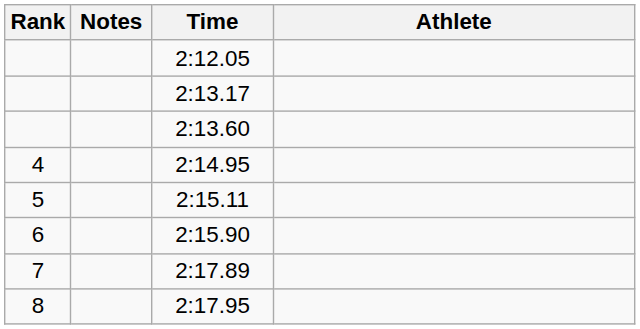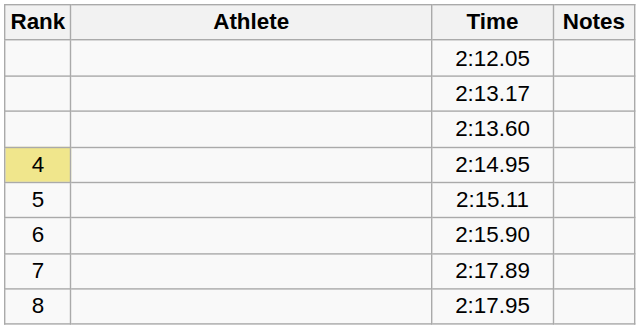 <table class="wikitable" style="text-align:center">
 <tr>
 <th width=40>Rank</th>
+<th width=250>Athlete</th>
+<th width=80>Time</th>
 <th width=50>Notes</th>
-<th width=80>Time</th>
-<th width=250>Athlete</th>
 </tr>
 <tr>
 <td></td>
+<td align=left></td>
+<td>2:12.05</td>
 <td></td>
-<td>2:12.05</td>
-<td align=left></td>
 </tr>
 <tr>
 <td></td>
+<td align=left></td>
+<td>2:13.17</td>
 <td></td>
-<td>2:13.17</td>
-<td align=left></td>
 </tr>
 <tr>
 <td></td>
+<td align=left></td>
+<td>2:13.60</td>
 <td></td>
-<td>2:13.60</td>
-<td align=left></td>
 </tr>
 <tr>
-<td>4</td>
+<td style="background: khaki;">4</td>
+<td align=left></td>
+<td>2:14.95</td>
 <td></td>
-<td>2:14.95</td>
-<td align=left></td>
 </tr>
 <tr>
 <td>5</td>
+<td align=left></td>
+<td>2:15.11</td>
 <td></td>
-<td>2:15.11</td>
-<td align=left></td>
 </tr>
 <tr>
 <td>6</td>
+<td align=left></td>
+<td>2:15.90</td>
 <td></td>
-<td>2:15.90</td>
-<td align=left></td>
 </tr>
 <tr>
 <td>7</td>
+<td align=left></td>
+<td>2:17.89</td>
 <td></td>
-<td>2:17.89</td>
-<td align=left></td>
 </tr>
 <tr>
 <td>8</td>
+<td align=left></td>
+<td>2:17.95</td>
 <td></td>
-<td>2:17.95</td>
-<td align=left></td>
 </tr>
 </table>
